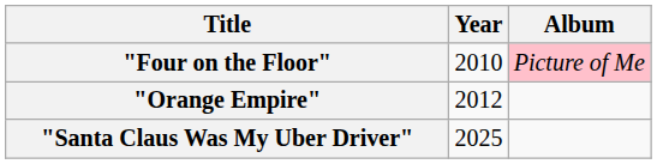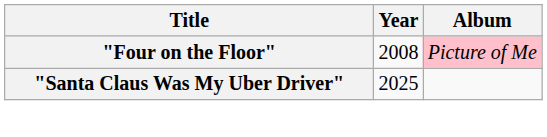 <table class="wikitable plainrowheaders" style="text-align:center;" border="1">
 <tr>
 <th scope="col" style="width:18em;">Title</th>
 <th scope="col">Year</th>
 <th scope="col">Album</th>
 </tr>
 <tr>
 <th scope="row">"Four on the Floor"</th>
-<td>2010</td>
+<td>2008</td>
 <td style="background: pink;"><em>Picture of Me</em></td>
-</tr>
-<tr>
-<th scope="row">"Orange Empire"</th>
-<td>2012</td>
-<td></td>
 </tr>
 <tr>
 <th scope="row">"Santa Claus Was My Uber Driver"</th>
 <td>2025</td>
 <td></td>
 </tr>
 </table>
